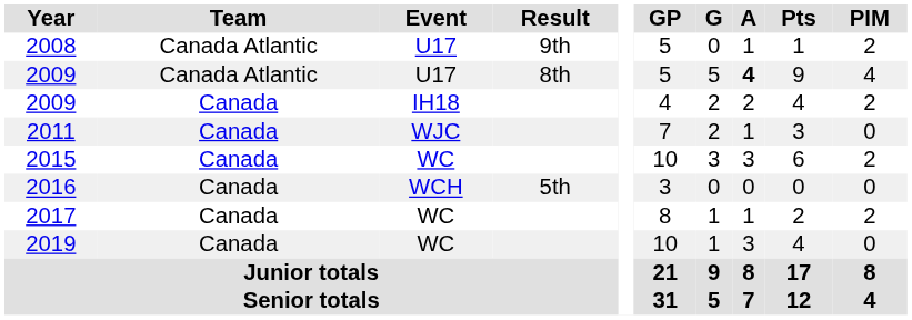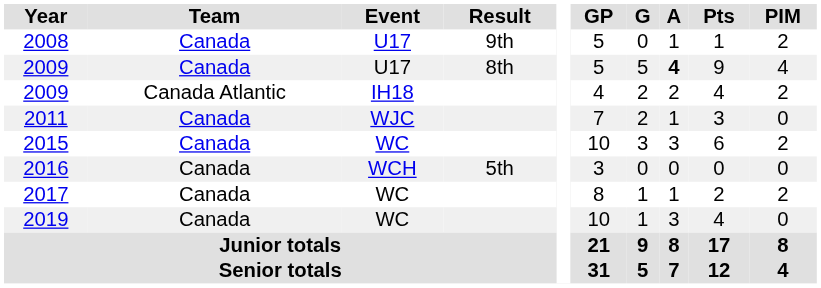 <table border="0" cellpadding="1" cellspacing="0" style="text-align:center; width:40em;">
 <tr bgcolor="#e0e0e0">
 <th>Year</th>
 <th>Team</th>
 <th>Event</th>
 <th>Result</th>
 <th rowspan="99" bgcolor="#ffffff"> </th>
 <th>GP</th>
 <th>G</th>
 <th>A</th>
 <th>Pts</th>
 <th>PIM</th>
 </tr>
 <tr>
 <td><a href='#'>2008</a></td>
-<td>Canada Atlantic</td>
+<td><a href='#'>Canada</a></td>
 <td><a href='#'>U17</a></td>
 <td>9th</td>
 <td>5</td>
 <td>0</td>
 <td>1</td>
 <td>1</td>
 <td>2</td>
 </tr>
 <tr bgcolor="#f0f0f0">
 <td><a href='#'>2009</a></td>
-<td>Canada Atlantic</td>
+<td><a href='#'>Canada</a></td>
 <td>U17</td>
 <td>8th</td>
 <td>5</td>
 <td>5</td>
 <td><strong>4</strong></td>
 <td>9</td>
 <td>4</td>
 </tr>
 <tr>
 <td><a href='#'>2009</a></td>
-<td><a href='#'>Canada</a></td>
+<td>Canada Atlantic</td>
 <td><a href='#'>IH18</a></td>
 <td></td>
 <td>4</td>
 <td>2</td>
 <td>2</td>
 <td>4</td>
 <td>2</td>
 </tr>
 <tr bgcolor="#f0f0f0">
 <td><a href='#'>2011</a></td>
 <td><a href='#'>Canada</a></td>
 <td><a href='#'>WJC</a></td>
 <td></td>
 <td>7</td>
 <td>2</td>
 <td>1</td>
 <td>3</td>
 <td>0</td>
 </tr>
 <tr>
 <td><a href='#'>2015</a></td>
 <td><a href='#'>Canada</a></td>
 <td><a href='#'>WC</a></td>
 <td></td>
 <td>10</td>
 <td>3</td>
 <td>3</td>
 <td>6</td>
 <td>2</td>
 </tr>
 <tr bgcolor="#f0f0f0">
 <td><a href='#'>2016</a></td>
 <td>Canada</td>
 <td><a href='#'>WCH</a></td>
 <td>5th</td>
 <td>3</td>
 <td>0</td>
 <td>0</td>
 <td>0</td>
 <td>0</td>
 </tr>
 <tr>
 <td><a href='#'>2017</a></td>
 <td>Canada</td>
 <td>WC</td>
 <td></td>
 <td>8</td>
 <td>1</td>
 <td>1</td>
 <td>2</td>
 <td>2</td>
 </tr>
 <tr bgcolor="#f0f0f0">
 <td><a href='#'>2019</a></td>
 <td>Canada</td>
 <td>WC</td>
 <td></td>
 <td>10</td>
 <td>1</td>
 <td>3</td>
 <td>4</td>
 <td>0</td>
 </tr>
 <tr bgcolor="#e0e0e0">
 <th colspan="4">Junior totals</th>
 <th>21</th>
 <th>9</th>
 <th>8</th>
 <th>17</th>
 <th>8</th>
 </tr>
 <tr bgcolor="#e0e0e0">
 <th colspan="4">Senior totals</th>
 <th>31</th>
 <th>5</th>
 <th>7</th>
 <th>12</th>
 <th>4</th>
 </tr>
 </table>
